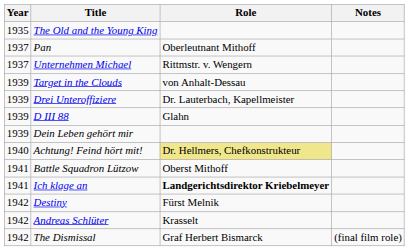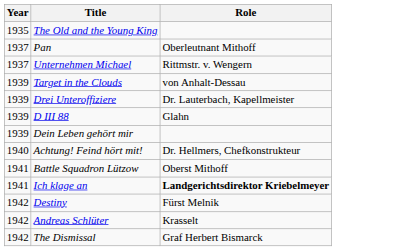 <table class="wikitable">
 <tr>
 <th>Year</th>
 <th>Title</th>
 <th>Role</th>
-<th>Notes</th>
 </tr>
 <tr>
 <td>1935</td>
 <td><em><a href='#'>The Old and the Young King</a></em></td>
-<td></td>
 <td></td>
 </tr>
 <tr>
 <td>1937</td>
 <td><em>Pan</em></td>
 <td>Oberleutnant Mithoff</td>
-<td></td>
 </tr>
 <tr>
 <td>1937</td>
 <td><em><a href='#'>Unternehmen Michael</a></em></td>
 <td>Rittmstr. v. Wengern</td>
-<td></td>
 </tr>
 <tr>
 <td>1939</td>
 <td><em><a href='#'>Target in the Clouds</a></em></td>
 <td>von Anhalt-Dessau</td>
-<td></td>
 </tr>
 <tr>
 <td>1939</td>
 <td><em><a href='#'>Drei Unteroffiziere</a></em></td>
 <td>Dr. Lauterbach, Kapellmeister</td>
-<td></td>
 </tr>
 <tr>
 <td>1939</td>
 <td><em><a href='#'>D III 88</a></em></td>
 <td>Glahn</td>
-<td></td>
 </tr>
 <tr>
 <td>1939</td>
 <td><em>Dein Leben gehört mir</em></td>
 <td></td>
-<td></td>
 </tr>
 <tr>
 <td>1940</td>
 <td><em>Achtung! Feind hört mit!</em></td>
-<td style="background: khaki;">Dr. Hellmers, Chefkonstrukteur</td>
-<td></td>
+<td>Dr. Hellmers, Chefkonstrukteur</td>
 </tr>
 <tr>
 <td>1941</td>
 <td><em>Battle Squadron Lützow</em></td>
 <td>Oberst Mithoff</td>
-<td></td>
 </tr>
 <tr>
 <td>1941</td>
 <td><em><a href='#'>Ich klage an</a></em></td>
 <td><strong>Landgerichtsdirektor Kriebelmeyer</strong></td>
-<td></td>
 </tr>
 <tr>
 <td>1942</td>
 <td><em><a href='#'>Destiny</a></em></td>
 <td>Fürst Melnik</td>
-<td></td>
 </tr>
 <tr>
 <td>1942</td>
 <td><em><a href='#'>Andreas Schlüter</a></em></td>
 <td>Krasselt</td>
-<td></td>
 </tr>
 <tr>
 <td>1942</td>
 <td><em>The Dismissal</em></td>
 <td>Graf Herbert Bismarck</td>
-<td>(final film role)</td>
 </tr>
 </table>
